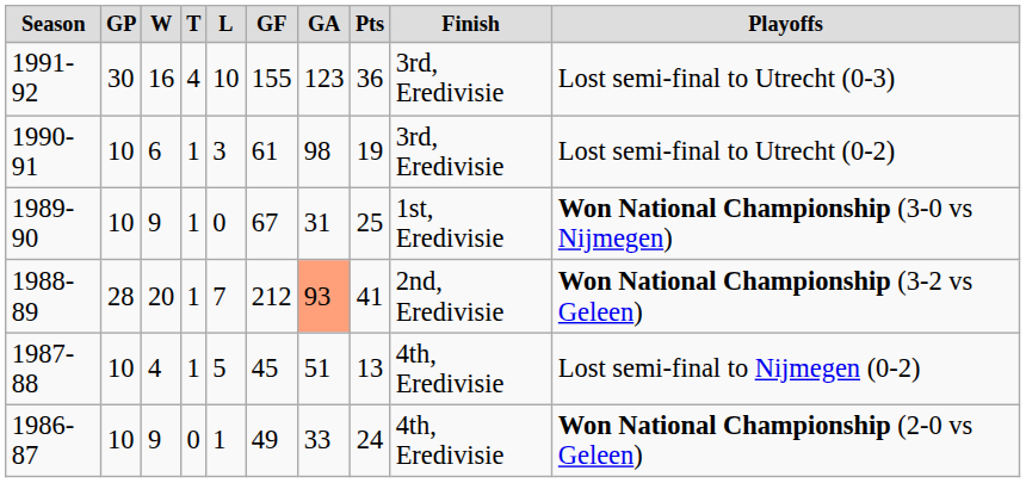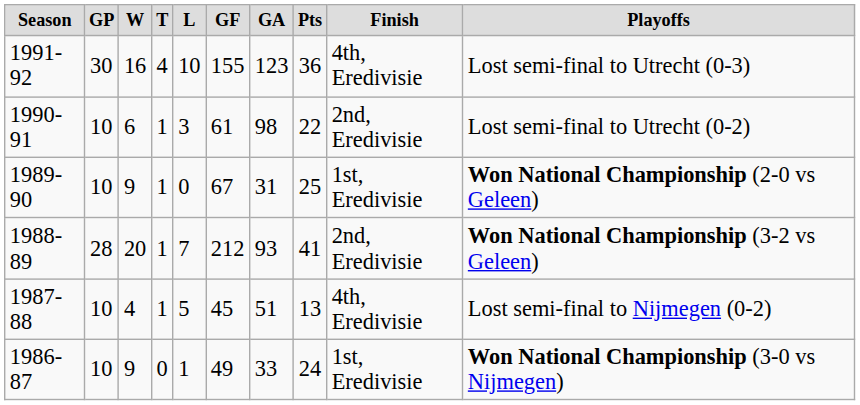 <table class="wikitable">
 <tr align="center" style="font-size: small; font-weight:bold; background-color:#dddddd; padding:5px;" |>
 <td>Season</td>
 <td>GP</td>
 <td>W</td>
 <td>T</td>
 <td>L</td>
 <td>GF</td>
 <td>GA</td>
 <td>Pts</td>
 <td>Finish</td>
 <td>Playoffs</td>
 </tr>
 <tr>
 <td>1991-92</td>
 <td>30</td>
 <td>16</td>
 <td>4</td>
 <td>10</td>
 <td>155</td>
 <td>123</td>
 <td>36</td>
-<td>3rd, Eredivisie</td>
+<td>4th, Eredivisie</td>
 <td>Lost semi-final to Utrecht (0-3)</td>
 </tr>
 <tr>
 <td>1990-91</td>
 <td>10</td>
 <td>6</td>
 <td>1</td>
 <td>3</td>
 <td>61</td>
 <td>98</td>
-<td>19</td>
-<td>3rd, Eredivisie</td>
+<td>22</td>
+<td>2nd, Eredivisie</td>
 <td>Lost semi-final to Utrecht (0-2)</td>
 </tr>
 <tr>
 <td>1989-90</td>
 <td>10</td>
 <td>9</td>
 <td>1</td>
 <td>0</td>
 <td>67</td>
 <td>31</td>
 <td>25</td>
 <td>1st, Eredivisie</td>
-<td><strong>Won National Championship</strong> (3-0 vs <a href='#'>Nijmegen</a>)</td>
+<td><strong>Won National Championship</strong> (2-0 vs <a href='#'>Geleen</a>)</td>
 </tr>
 <tr>
 <td>1988-89</td>
 <td>28</td>
 <td>20</td>
 <td>1</td>
 <td>7</td>
 <td>212</td>
-<td style="background: lightsalmon;">93</td>
+<td>93</td>
 <td>41</td>
 <td>2nd, Eredivisie</td>
 <td><strong>Won National Championship</strong> (3-2 vs <a href='#'>Geleen</a>)</td>
 </tr>
 <tr>
 <td>1987-88</td>
 <td>10</td>
 <td>4</td>
 <td>1</td>
 <td>5</td>
 <td>45</td>
 <td>51</td>
 <td>13</td>
 <td>4th, Eredivisie</td>
 <td>Lost semi-final to <a href='#'>Nijmegen</a> (0-2)</td>
 </tr>
 <tr>
 <td>1986-87</td>
 <td>10</td>
 <td>9</td>
 <td>0</td>
 <td>1</td>
 <td>49</td>
 <td>33</td>
 <td>24</td>
-<td>4th, Eredivisie</td>
-<td><strong>Won National Championship</strong> (2-0 vs <a href='#'>Geleen</a>)</td>
+<td>1st, Eredivisie</td>
+<td><strong>Won National Championship</strong> (3-0 vs <a href='#'>Nijmegen</a>)</td>
 </tr>
 </table>
